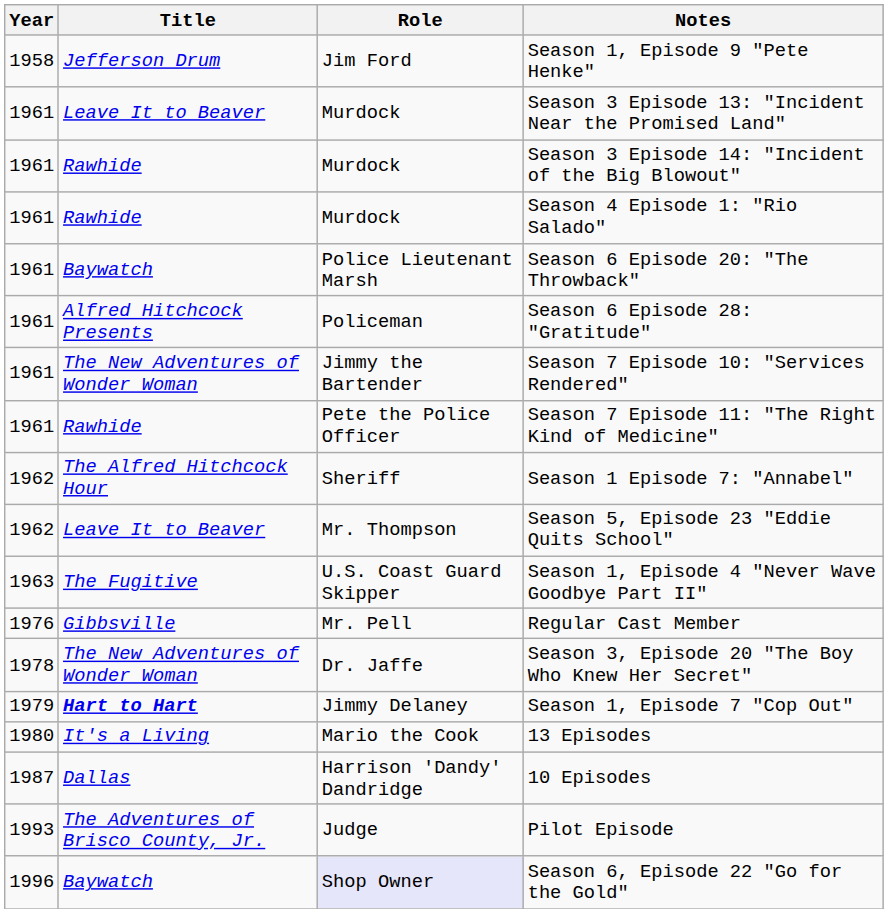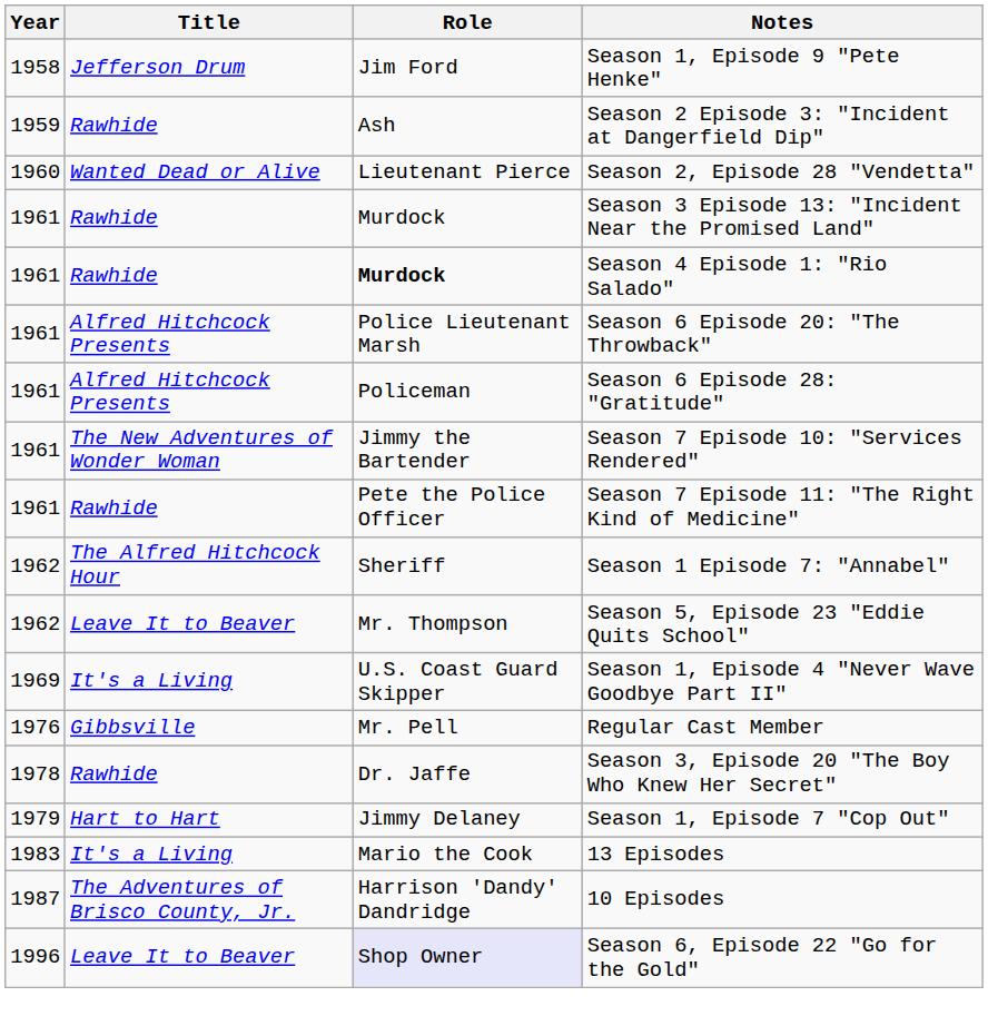 <table class="wikitable plainrowheaders sortable">
 <tr>
 <th scope="col">Year</th>
 <th scope="col">Title</th>
 <th scope="col">Role</th>
 <th scope="col" class="unsortable">Notes</th>
 </tr>
 <tr>
 <td>1958</td>
 <td><em><a href='#'>Jefferson Drum</a></em></td>
 <td>Jim Ford</td>
 <td>Season 1, Episode 9 "Pete Henke"</td>
 </tr>
 <tr>
+<td>1959</td>
+<td><em><a href='#'>Rawhide</a></em></td>
+<td>Ash</td>
+<td>Season 2 Episode 3: "Incident at Dangerfield Dip"</td>
+</tr>
+<tr>
+<td>1960</td>
+<td><em><a href='#'>Wanted Dead or Alive</a></em></td>
+<td>Lieutenant Pierce</td>
+<td>Season 2, Episode 28 "Vendetta"</td>
+</tr>
+<tr>
 <td>1961</td>
-<td><em><a href='#'>Leave It to Beaver</a></em></td>
+<td><em><a href='#'>Rawhide</a></em></td>
 <td>Murdock</td>
 <td>Season 3 Episode 13: "Incident Near the Promised Land"</td>
 </tr>
 <tr>
 <td>1961</td>
 <td><em><a href='#'>Rawhide</a></em></td>
-<td>Murdock</td>
-<td>Season 3 Episode 14: "Incident of the Big Blowout"</td>
-</tr>
-<tr>
-<td>1961</td>
-<td><em><a href='#'>Rawhide</a></em></td>
-<td>Murdock</td>
+<td><strong>Murdock</strong></td>
 <td>Season 4 Episode 1: "Rio Salado"</td>
 </tr>
 <tr>
 <td>1961</td>
-<td><em><a href='#'>Baywatch</a></em></td>
+<td><em><a href='#'>Alfred Hitchcock Presents</a></em></td>
 <td>Police Lieutenant Marsh</td>
 <td>Season 6 Episode 20: "The Throwback"</td>
 </tr>
 <tr>
 <td>1961</td>
 <td><em><a href='#'>Alfred Hitchcock Presents</a></em></td>
 <td>Policeman</td>
 <td>Season 6 Episode 28: "Gratitude"</td>
 </tr>
 <tr>
 <td>1961</td>
 <td><em><a href='#'>The New Adventures of Wonder Woman</a></em></td>
 <td>Jimmy the Bartender</td>
 <td>Season 7 Episode 10: "Services Rendered"</td>
 </tr>
 <tr>
 <td>1961</td>
 <td><em><a href='#'>Rawhide</a></em></td>
 <td>Pete the Police Officer</td>
 <td>Season 7 Episode 11: "The Right Kind of Medicine"</td>
 </tr>
 <tr>
 <td>1962</td>
 <td><em><a href='#'>The Alfred Hitchcock Hour</a></em></td>
 <td>Sheriff</td>
 <td>Season 1 Episode 7: "Annabel"</td>
 </tr>
 <tr>
 <td>1962</td>
 <td><em><a href='#'>Leave It to Beaver</a></em></td>
 <td>Mr. Thompson</td>
 <td>Season 5, Episode 23 "Eddie Quits School"</td>
 </tr>
 <tr>
-<td>1963</td>
-<td><em><a href='#'>The Fugitive</a></em></td>
+<td>1969</td>
+<td><em><a href='#'>It's a Living</a></em></td>
 <td>U.S. Coast Guard Skipper</td>
 <td>Season 1, Episode 4 "Never Wave Goodbye Part II"</td>
 </tr>
 <tr>
 <td>1976</td>
 <td><em><a href='#'>Gibbsville</a></em></td>
 <td>Mr. Pell</td>
 <td>Regular Cast Member</td>
 </tr>
 <tr>
 <td>1978</td>
-<td><em><a href='#'>The New Adventures of Wonder Woman</a></em></td>
+<td><em><a href='#'>Rawhide</a></em></td>
 <td>Dr. Jaffe</td>
 <td>Season 3, Episode 20 "The Boy Who Knew Her Secret"</td>
 </tr>
 <tr>
 <td>1979</td>
-<td><strong><em><a href='#'>Hart to Hart</a></em></strong></td>
+<td><em><a href='#'>Hart to Hart</a></em></td>
 <td>Jimmy Delaney</td>
 <td>Season 1, Episode 7 "Cop Out"</td>
 </tr>
 <tr>
-<td>1980</td>
+<td>1983</td>
 <td><em><a href='#'>It's a Living</a></em></td>
 <td>Mario the Cook</td>
 <td>13 Episodes</td>
 </tr>
 <tr>
 <td>1987</td>
-<td><em><a href='#'>Dallas</a></em></td>
+<td><em><a href='#'>The Adventures of Brisco County, Jr.</a></em></td>
 <td>Harrison 'Dandy' Dandridge</td>
 <td>10 Episodes</td>
 </tr>
 <tr>
-<td>1993</td>
-<td><em><a href='#'>The Adventures of Brisco County, Jr.</a></em></td>
-<td>Judge</td>
-<td>Pilot Episode</td>
-</tr>
-<tr>
 <td>1996</td>
-<td><em><a href='#'>Baywatch</a></em></td>
+<td><em><a href='#'>Leave It to Beaver</a></em></td>
 <td style="background: lavender;">Shop Owner</td>
 <td>Season 6, Episode 22 "Go for the Gold"</td>
 </tr>
 </table>
